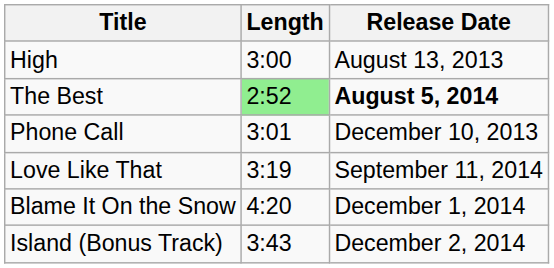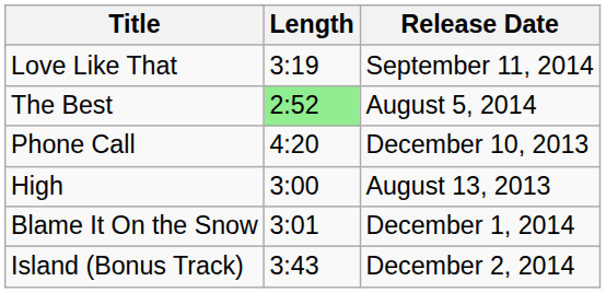 <table class="wikitable">
 <tr>
 <th>Title</th>
 <th>Length</th>
 <th>Release Date</th>
 </tr>
 <tr>
+<td>Love Like That</td>
+<td>3:19</td>
+<td>September 11, 2014</td>
+</tr>
+<tr>
+<td>The Best</td>
+<td style="background: lightgreen;">2:52</td>
+<td>August 5, 2014</td>
+</tr>
+<tr>
+<td>Phone Call</td>
+<td>4:20</td>
+<td>December 10, 2013</td>
+</tr>
+<tr>
 <td>High</td>
 <td>3:00</td>
 <td>August 13, 2013</td>
 </tr>
 <tr>
-<td>The Best</td>
-<td style="background: lightgreen;">2:52</td>
-<td><strong>August 5, 2014</strong></td>
-</tr>
-<tr>
-<td>Phone Call</td>
+<td>Blame It On the Snow</td>
 <td>3:01</td>
-<td>December 10, 2013</td>
-</tr>
-<tr>
-<td>Love Like That</td>
-<td>3:19</td>
-<td>September 11, 2014</td>
-</tr>
-<tr>
-<td>Blame It On the Snow</td>
-<td>4:20</td>
 <td>December 1, 2014</td>
 </tr>
 <tr>
 <td>Island (Bonus Track)</td>
 <td>3:43</td>
 <td>December 2, 2014</td>
 </tr>
 </table>
